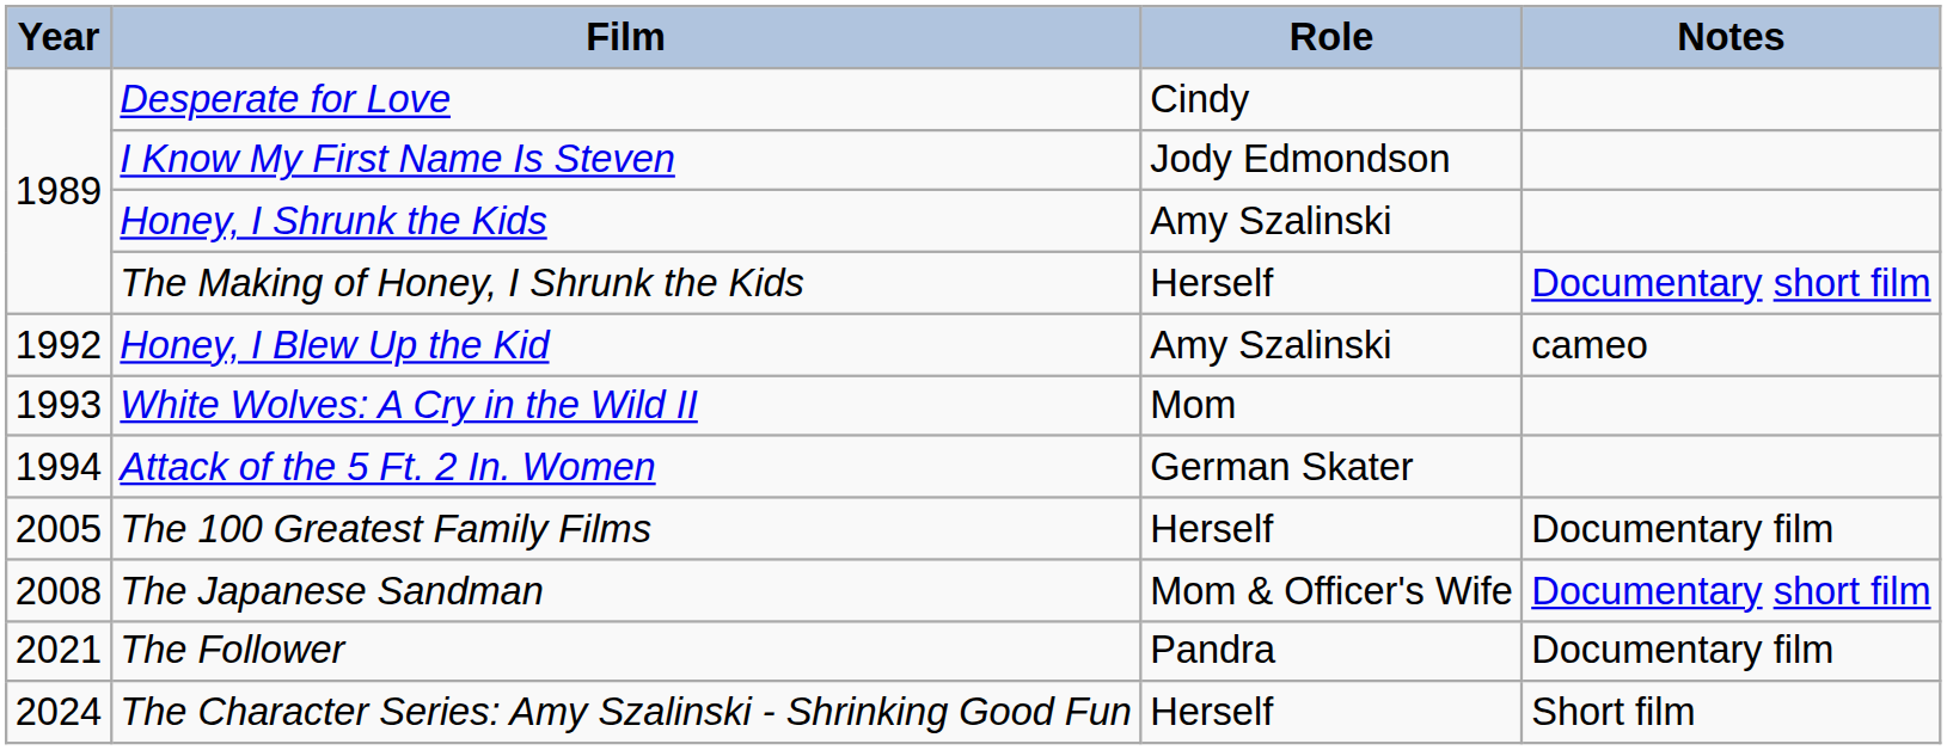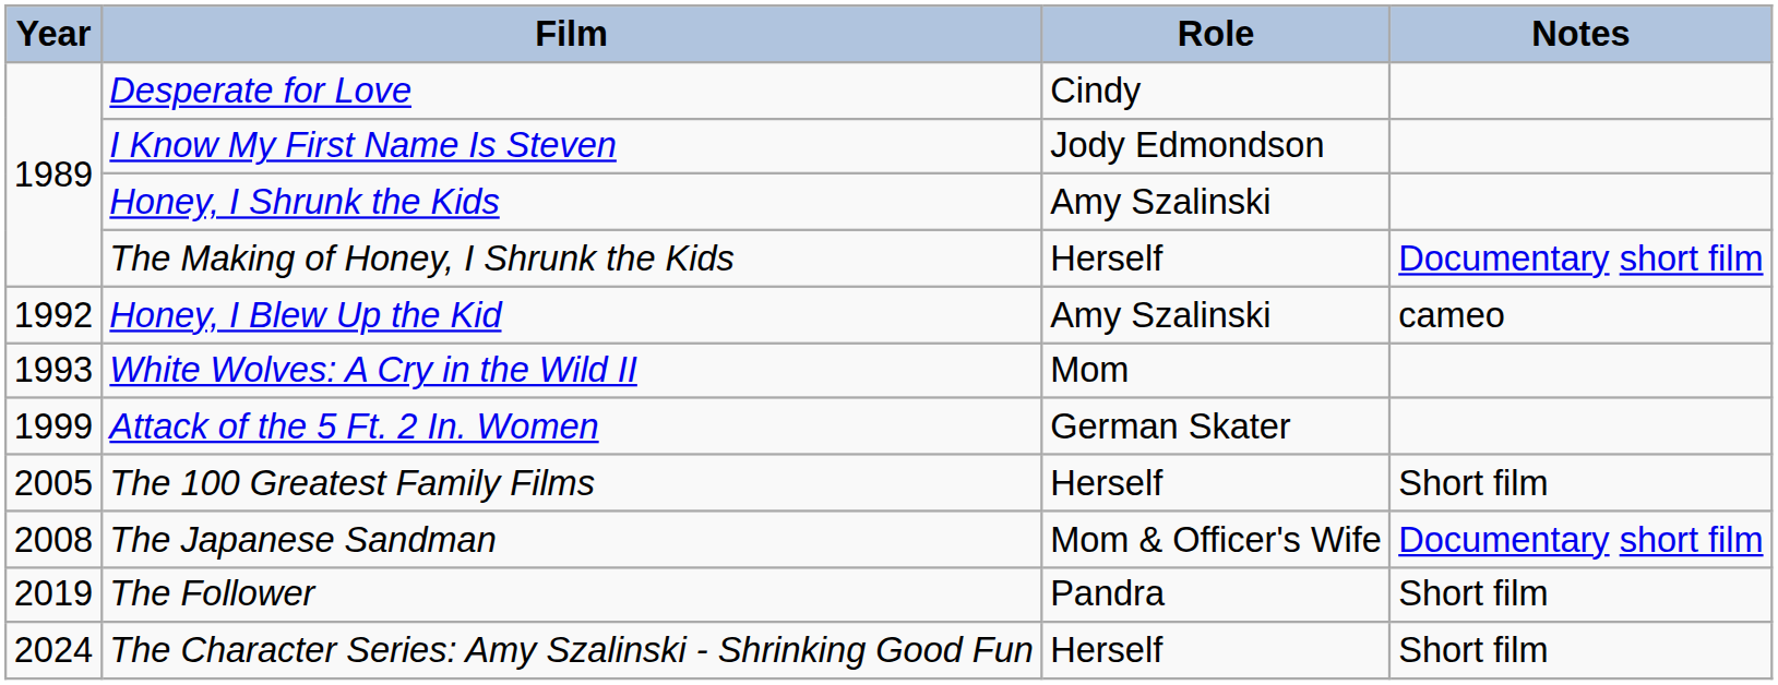 <table class="wikitable sortable" style="font-size:90%;">
 <tr>
 <th style="background:#B0C4DE;">Year</th>
 <th style="background:#B0C4DE;">Film</th>
 <th style="background:#B0C4DE;">Role</th>
 <th style="background:#B0C4DE;">Notes</th>
 </tr>
 <tr>
 <td rowspan=4>1989</td>
 <td><em><a href='#'>Desperate for Love</a></em></td>
 <td>Cindy</td>
 <td></td>
 </tr>
 <tr>
 <td><em><a href='#'>I Know My First Name Is Steven</a></em></td>
 <td>Jody Edmondson</td>
 <td></td>
 </tr>
 <tr>
 <td><em><a href='#'>Honey, I Shrunk the Kids</a></em></td>
 <td>Amy Szalinski</td>
 <td></td>
 </tr>
 <tr>
 <td><em>The Making of Honey, I Shrunk the Kids</em></td>
 <td>Herself</td>
 <td><a href='#'>Documentary</a> <a href='#'>short film</a></td>
 </tr>
 <tr>
 <td rowspan="1">1992</td>
 <td><em><a href='#'>Honey, I Blew Up the Kid</a></em></td>
 <td>Amy Szalinski</td>
 <td>cameo</td>
 </tr>
 <tr>
 <td rowspan="1">1993</td>
 <td><em><a href='#'>White Wolves: A Cry in the Wild II</a></em></td>
 <td>Mom</td>
 <td></td>
 </tr>
 <tr>
-<td rowspan="1">1994</td>
+<td rowspan="1">1999</td>
 <td><em><a href='#'>Attack of the 5 Ft. 2 In. Women</a></em></td>
 <td>German Skater</td>
 <td></td>
 </tr>
 <tr>
 <td rowspan="1">2005</td>
 <td><em>The 100 Greatest Family Films</em></td>
 <td>Herself</td>
-<td>Documentary film</td>
+<td>Short film</td>
 </tr>
 <tr>
 <td rowspan="1">2008</td>
 <td><em>The Japanese Sandman</em></td>
 <td>Mom & Officer's Wife</td>
 <td><a href='#'>Documentary</a> <a href='#'>short film</a></td>
 </tr>
 <tr>
-<td rowspan="1">2021</td>
+<td rowspan="1">2019</td>
 <td><em>The Follower</em></td>
 <td>Pandra</td>
-<td>Documentary film</td>
+<td>Short film</td>
 </tr>
 <tr>
 <td rowspan="1">2024</td>
 <td><em>The Character Series: Amy Szalinski - Shrinking Good Fun</em></td>
 <td>Herself</td>
 <td>Short film</td>
 </tr>
 </table>
